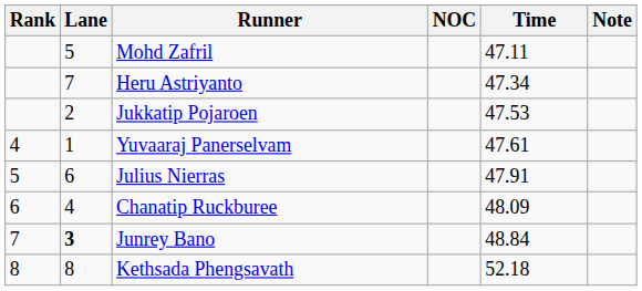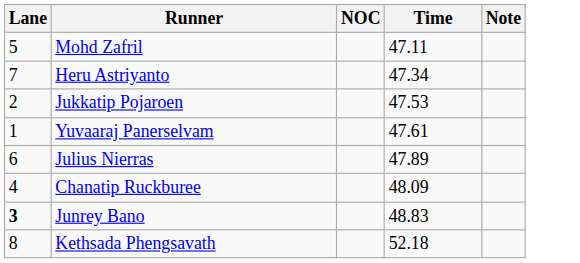 <table class="wikitable sortable" style="text-align:Left">
 <tr>
-<th width=10>Rank</th>
 <th width=10>Lane</th>
 <th width=250>Runner</th>
 <th width=10>NOC</th>
 <th width=80>Time</th>
 <th width=10>Note</th>
 </tr>
 <tr>
-<td></td>
 <td>5</td>
 <td><a href='#'>Mohd Zafril</a></td>
 <td></td>
 <td>47.11</td>
 <td></td>
 </tr>
 <tr>
-<td></td>
 <td>7</td>
 <td><a href='#'>Heru Astriyanto</a></td>
 <td></td>
 <td>47.34</td>
 <td></td>
 </tr>
 <tr>
-<td></td>
 <td>2</td>
 <td><a href='#'>Jukkatip Pojaroen</a></td>
 <td></td>
 <td>47.53</td>
 <td></td>
 </tr>
 <tr>
-<td>4</td>
 <td>1</td>
 <td><a href='#'>Yuvaaraj Panerselvam</a></td>
 <td></td>
 <td>47.61</td>
 <td></td>
 </tr>
 <tr>
-<td>5</td>
 <td>6</td>
 <td><a href='#'>Julius Nierras</a></td>
 <td></td>
-<td>47.91</td>
+<td>47.89</td>
 <td></td>
 </tr>
 <tr>
-<td>6</td>
 <td>4</td>
 <td><a href='#'>Chanatip Ruckburee</a></td>
 <td></td>
 <td>48.09</td>
 <td></td>
 </tr>
 <tr>
-<td>7</td>
 <td><strong>3</strong></td>
 <td><a href='#'>Junrey Bano</a></td>
 <td></td>
-<td>48.84</td>
+<td>48.83</td>
 <td></td>
 </tr>
 <tr>
-<td>8</td>
 <td>8</td>
 <td><a href='#'>Kethsada Phengsavath</a></td>
 <td></td>
 <td>52.18</td>
 <td></td>
 </tr>
 </table>
